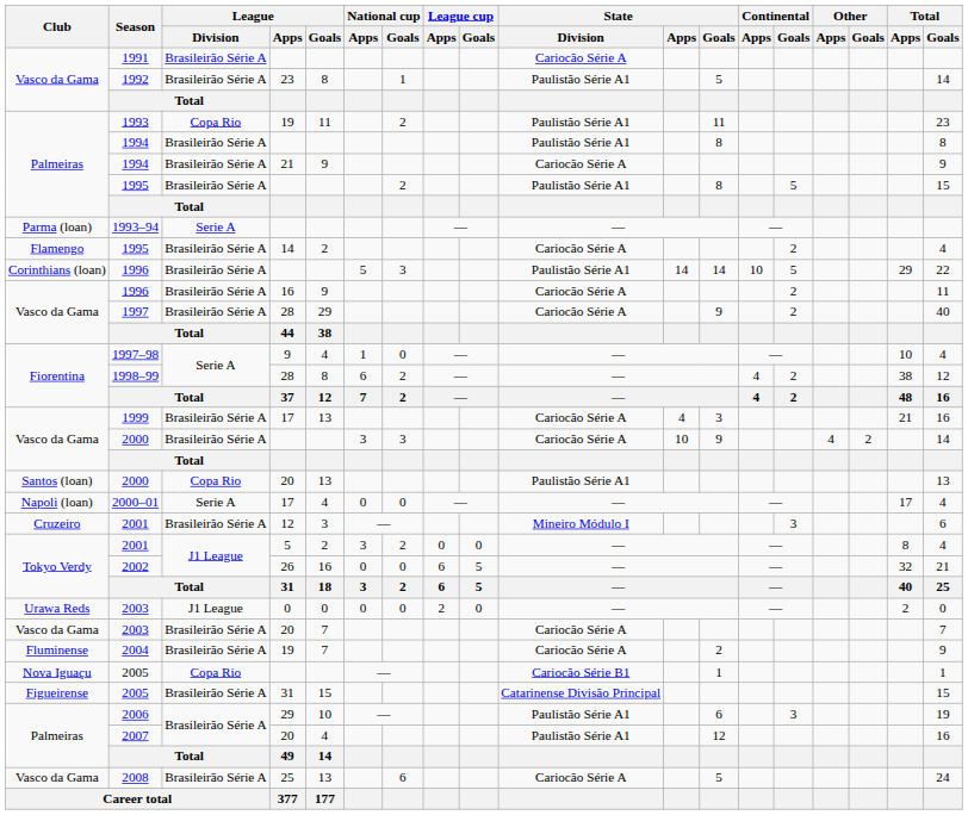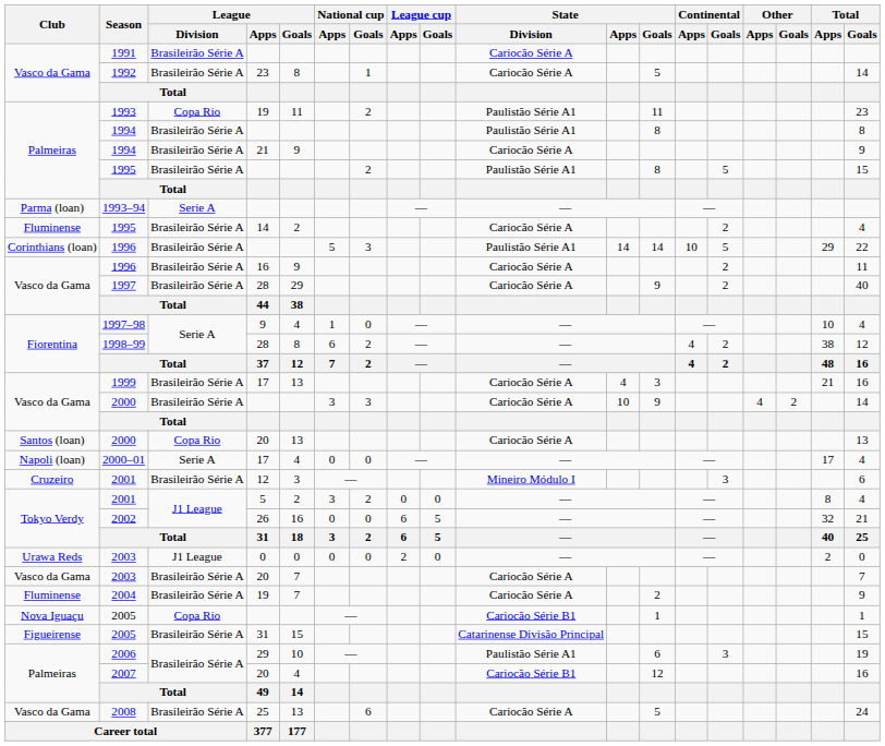 <table class="wikitable" style="text-align:center">
 <tr>
 <th rowspan="2">Club</th>
 <th rowspan="2">Season</th>
 <th colspan="3">League</th>
 <th colspan="2">National cup</th>
 <th colspan="2"><a href='#'>League cup</a></th>
 <th colspan="3">State</th>
 <th colspan="2">Continental</th>
 <th colspan="2">Other</th>
 <th colspan="2">Total</th>
 </tr>
 <tr>
 <th>Division</th>
 <th>Apps</th>
 <th>Goals</th>
 <th>Apps</th>
 <th>Goals</th>
 <th>Apps</th>
 <th>Goals</th>
 <th>Division</th>
 <th>Apps</th>
 <th>Goals</th>
 <th>Apps</th>
 <th>Goals</th>
 <th>Apps</th>
 <th>Goals</th>
 <th>Apps</th>
 <th>Goals</th>
 </tr>
 <tr>
 <td rowspan="3"><a href='#'>Vasco da Gama</a></td>
 <td><a href='#'>1991</a></td>
 <td><a href='#'>Brasileirão Série A</a></td>
 <td></td>
 <td></td>
 <td></td>
 <td></td>
 <td></td>
 <td></td>
 <td><a href='#'>Cariocão Série A</a></td>
 <td></td>
 <td></td>
 <td></td>
 <td></td>
 <td></td>
 <td></td>
 <td></td>
 <td></td>
 </tr>
 <tr>
 <td><a href='#'>1992</a></td>
 <td>Brasileirão Série A</td>
 <td>23</td>
 <td>8</td>
 <td></td>
 <td>1</td>
 <td></td>
 <td></td>
-<td>Paulistão Série A1</td>
+<td>Cariocão Série A</td>
 <td></td>
 <td>5</td>
 <td></td>
 <td></td>
 <td></td>
 <td></td>
 <td></td>
 <td>14</td>
 </tr>
 <tr>
 <th colspan="2">Total</th>
 <th></th>
 <th></th>
 <th></th>
 <th></th>
 <th></th>
 <th></th>
 <th></th>
 <th></th>
 <th></th>
 <th></th>
 <th></th>
 <th></th>
 <th></th>
 <th></th>
 <th></th>
 </tr>
 <tr>
 <td rowspan="5"><a href='#'>Palmeiras</a></td>
 <td><a href='#'>1993</a></td>
 <td><a href='#'>Copa Rio</a></td>
 <td>19</td>
 <td>11</td>
 <td></td>
 <td>2</td>
 <td></td>
 <td></td>
 <td>Paulistão Série A1</td>
 <td></td>
 <td>11</td>
 <td></td>
 <td></td>
 <td></td>
 <td></td>
 <td></td>
 <td>23</td>
 </tr>
 <tr>
 <td><a href='#'>1994</a></td>
 <td>Brasileirão Série A</td>
 <td></td>
 <td></td>
 <td></td>
 <td></td>
 <td></td>
 <td></td>
 <td>Paulistão Série A1</td>
 <td></td>
 <td>8</td>
 <td></td>
 <td></td>
 <td></td>
 <td></td>
 <td></td>
 <td>8</td>
 </tr>
 <tr>
 <td><a href='#'>1994</a></td>
 <td>Brasileirão Série A</td>
 <td>21</td>
 <td>9</td>
 <td></td>
 <td></td>
 <td></td>
 <td></td>
 <td>Cariocão Série A</td>
 <td></td>
 <td></td>
 <td></td>
 <td></td>
 <td></td>
 <td></td>
 <td></td>
 <td>9</td>
 </tr>
 <tr>
 <td><a href='#'>1995</a></td>
 <td>Brasileirão Série A</td>
 <td></td>
 <td></td>
 <td></td>
 <td>2</td>
 <td></td>
 <td></td>
 <td>Paulistão Série A1</td>
 <td></td>
 <td>8</td>
 <td></td>
 <td>5</td>
 <td></td>
 <td></td>
 <td></td>
 <td>15</td>
 </tr>
 <tr>
 <th colspan="2">Total</th>
 <th></th>
 <th></th>
 <th></th>
 <th></th>
 <th></th>
 <th></th>
 <th></th>
 <th></th>
 <th></th>
 <th></th>
 <th></th>
 <th></th>
 <th></th>
 <th></th>
 <th></th>
 </tr>
 <tr>
 <td><a href='#'>Parma</a> (loan)</td>
 <td><a href='#'>1993–94</a></td>
 <td><a href='#'>Serie A</a></td>
 <td></td>
 <td></td>
 <td></td>
 <td></td>
 <td colspan="2">—</td>
 <td colspan="3">—</td>
 <td colspan="2">—</td>
 <td></td>
 <td></td>
 <td></td>
 <td></td>
 </tr>
 <tr>
-<td><a href='#'>Flamengo</a></td>
+<td><a href='#'>Fluminense</a></td>
 <td><a href='#'>1995</a></td>
 <td>Brasileirão Série A</td>
 <td>14</td>
 <td>2</td>
 <td></td>
 <td></td>
 <td></td>
 <td></td>
 <td>Cariocão Série A</td>
 <td></td>
 <td></td>
 <td></td>
 <td>2</td>
 <td></td>
 <td></td>
 <td></td>
 <td>4</td>
 </tr>
 <tr>
 <td><a href='#'>Corinthians</a> (loan)</td>
 <td><a href='#'>1996</a></td>
 <td>Brasileirão Série A</td>
 <td></td>
 <td></td>
 <td>5</td>
 <td>3</td>
 <td></td>
 <td></td>
 <td>Paulistão Série A1</td>
 <td>14</td>
 <td>14</td>
 <td>10</td>
 <td>5</td>
 <td></td>
 <td></td>
 <td>29</td>
 <td>22</td>
 </tr>
 <tr>
 <td rowspan="3">Vasco da Gama</td>
 <td><a href='#'>1996</a></td>
 <td>Brasileirão Série A</td>
 <td>16</td>
 <td>9</td>
 <td></td>
 <td></td>
 <td></td>
 <td></td>
 <td>Cariocão Série A</td>
 <td></td>
 <td></td>
 <td></td>
 <td>2</td>
 <td></td>
 <td></td>
 <td></td>
 <td>11</td>
 </tr>
 <tr>
 <td><a href='#'>1997</a></td>
 <td>Brasileirão Série A</td>
 <td>28</td>
 <td>29</td>
 <td></td>
 <td></td>
 <td></td>
 <td></td>
 <td>Cariocão Série A</td>
 <td></td>
 <td>9</td>
 <td></td>
 <td>2</td>
 <td></td>
 <td></td>
 <td></td>
 <td>40</td>
 </tr>
 <tr>
 <th colspan="2">Total</th>
 <th>44</th>
 <th>38</th>
 <th></th>
 <th></th>
 <th></th>
 <th></th>
 <th></th>
 <th></th>
 <th></th>
 <th></th>
 <th></th>
 <th></th>
 <th></th>
 <th></th>
 <th></th>
 </tr>
 <tr>
 <td rowspan="3"><a href='#'>Fiorentina</a></td>
 <td><a href='#'>1997–98</a></td>
 <td rowspan="2">Serie A</td>
 <td>9</td>
 <td>4</td>
 <td>1</td>
 <td>0</td>
 <td colspan="2">—</td>
 <td colspan="3">—</td>
 <td colspan="2">—</td>
 <td></td>
 <td></td>
 <td>10</td>
 <td>4</td>
 </tr>
 <tr>
 <td><a href='#'>1998–99</a></td>
 <td>28</td>
 <td>8</td>
 <td>6</td>
 <td>2</td>
 <td colspan="2">—</td>
 <td colspan="3">—</td>
 <td>4</td>
 <td>2</td>
 <td></td>
 <td></td>
 <td>38</td>
 <td>12</td>
 </tr>
 <tr>
 <th colspan="2">Total</th>
 <th>37</th>
 <th>12</th>
 <th>7</th>
 <th>2</th>
 <th colspan="2">—</th>
 <th colspan="3">—</th>
 <th>4</th>
 <th>2</th>
 <th></th>
 <th></th>
 <th>48</th>
 <th>16</th>
 </tr>
 <tr>
 <td rowspan="3">Vasco da Gama</td>
 <td><a href='#'>1999</a></td>
 <td>Brasileirão Série A</td>
 <td>17</td>
 <td>13</td>
 <td></td>
 <td></td>
 <td></td>
 <td></td>
 <td>Cariocão Série A</td>
 <td>4</td>
 <td>3</td>
 <td></td>
 <td></td>
 <td></td>
 <td></td>
 <td>21</td>
 <td>16</td>
 </tr>
 <tr>
 <td><a href='#'>2000</a></td>
 <td>Brasileirão Série A</td>
 <td></td>
 <td></td>
 <td>3</td>
 <td>3</td>
 <td></td>
 <td></td>
 <td>Cariocão Série A</td>
 <td>10</td>
 <td>9</td>
 <td></td>
 <td></td>
 <td>4</td>
 <td>2</td>
 <td></td>
 <td>14</td>
 </tr>
 <tr>
 <th colspan="2">Total</th>
 <th></th>
 <th></th>
 <th></th>
 <th></th>
 <th></th>
 <th></th>
 <th></th>
 <th></th>
 <th></th>
 <th></th>
 <th></th>
 <th></th>
 <th></th>
 <th></th>
 <th></th>
 </tr>
 <tr>
 <td><a href='#'>Santos</a> (loan)</td>
 <td><a href='#'>2000</a></td>
 <td><a href='#'>Copa Rio</a></td>
 <td>20</td>
 <td>13</td>
 <td></td>
 <td></td>
 <td></td>
 <td></td>
-<td>Paulistão Série A1</td>
+<td>Cariocão Série A</td>
 <td></td>
 <td></td>
 <td></td>
 <td></td>
 <td></td>
 <td></td>
 <td></td>
 <td>13</td>
 </tr>
 <tr>
 <td><a href='#'>Napoli</a> (loan)</td>
 <td><a href='#'>2000–01</a></td>
 <td>Serie A</td>
 <td>17</td>
 <td>4</td>
 <td>0</td>
 <td>0</td>
 <td colspan="2">—</td>
 <td colspan="3">—</td>
 <td colspan="2">—</td>
 <td></td>
 <td></td>
 <td>17</td>
 <td>4</td>
 </tr>
 <tr>
 <td><a href='#'>Cruzeiro</a></td>
 <td><a href='#'>2001</a></td>
 <td>Brasileirão Série A</td>
 <td>12</td>
 <td>3</td>
 <td colspan="2">—</td>
 <td></td>
 <td></td>
 <td><a href='#'>Mineiro Módulo I</a></td>
 <td></td>
 <td></td>
 <td></td>
 <td>3</td>
 <td></td>
 <td></td>
 <td></td>
 <td>6</td>
 </tr>
 <tr>
 <td rowspan="3"><a href='#'>Tokyo Verdy</a></td>
 <td><a href='#'>2001</a></td>
 <td rowspan="2"><a href='#'>J1 League</a></td>
 <td>5</td>
 <td>2</td>
 <td>3</td>
 <td>2</td>
 <td>0</td>
 <td>0</td>
 <td colspan="3">—</td>
 <td colspan="2">—</td>
 <td></td>
 <td></td>
 <td>8</td>
 <td>4</td>
 </tr>
 <tr>
 <td><a href='#'>2002</a></td>
 <td>26</td>
 <td>16</td>
 <td>0</td>
 <td>0</td>
 <td>6</td>
 <td>5</td>
 <td colspan="3">—</td>
 <td colspan="2">—</td>
 <td></td>
 <td></td>
 <td>32</td>
 <td>21</td>
 </tr>
 <tr>
 <th colspan="2">Total</th>
 <th>31</th>
 <th>18</th>
 <th>3</th>
 <th>2</th>
 <th>6</th>
 <th>5</th>
 <th colspan="3">—</th>
 <th colspan="2">—</th>
 <th></th>
 <th></th>
 <th>40</th>
 <th>25</th>
 </tr>
 <tr>
 <td><a href='#'>Urawa Reds</a></td>
 <td><a href='#'>2003</a></td>
 <td>J1 League</td>
 <td>0</td>
 <td>0</td>
 <td>0</td>
 <td>0</td>
 <td>2</td>
 <td>0</td>
 <td colspan="3">—</td>
 <td colspan="2">—</td>
 <td></td>
 <td></td>
 <td>2</td>
 <td>0</td>
 </tr>
 <tr>
 <td>Vasco da Gama</td>
 <td><a href='#'>2003</a></td>
 <td>Brasileirão Série A</td>
 <td>20</td>
 <td>7</td>
 <td></td>
 <td></td>
 <td></td>
 <td></td>
 <td>Cariocão Série A</td>
 <td></td>
 <td></td>
 <td></td>
 <td></td>
 <td></td>
 <td></td>
 <td></td>
 <td>7</td>
 </tr>
 <tr>
 <td><a href='#'>Fluminense</a></td>
 <td><a href='#'>2004</a></td>
 <td>Brasileirão Série A</td>
 <td>19</td>
 <td>7</td>
 <td></td>
 <td></td>
 <td></td>
 <td></td>
 <td>Cariocão Série A</td>
 <td></td>
 <td>2</td>
 <td></td>
 <td></td>
 <td></td>
 <td></td>
 <td></td>
 <td>9</td>
 </tr>
 <tr>
 <td><a href='#'>Nova Iguaçu</a></td>
 <td>2005</td>
 <td><a href='#'>Copa Rio</a></td>
 <td></td>
 <td></td>
 <td colspan="2">—</td>
 <td></td>
 <td></td>
 <td><a href='#'>Cariocão Série B1</a></td>
 <td></td>
 <td>1</td>
 <td></td>
 <td></td>
 <td></td>
 <td></td>
 <td></td>
 <td>1</td>
 </tr>
 <tr>
 <td><a href='#'>Figueirense</a></td>
 <td><a href='#'>2005</a></td>
 <td>Brasileirão Série A</td>
 <td>31</td>
 <td>15</td>
 <td></td>
 <td></td>
 <td></td>
 <td></td>
 <td><a href='#'>Catarinense Divisão Principal</a></td>
 <td></td>
 <td></td>
 <td></td>
 <td></td>
 <td></td>
 <td></td>
 <td></td>
 <td>15</td>
 </tr>
 <tr>
 <td rowspan="3">Palmeiras</td>
 <td><a href='#'>2006</a></td>
 <td rowspan="2">Brasileirão Série A</td>
 <td>29</td>
 <td>10</td>
 <td colspan="2">—</td>
 <td></td>
 <td></td>
 <td>Paulistão Série A1</td>
 <td></td>
 <td>6</td>
 <td></td>
 <td>3</td>
 <td></td>
 <td></td>
 <td></td>
 <td>19</td>
 </tr>
 <tr>
 <td><a href='#'>2007</a></td>
 <td>20</td>
 <td>4</td>
 <td></td>
 <td></td>
 <td></td>
 <td></td>
-<td>Paulistão Série A1</td>
+<td><a href='#'>Cariocão Série B1</a></td>
 <td></td>
 <td>12</td>
 <td></td>
 <td></td>
 <td></td>
 <td></td>
 <td></td>
 <td>16</td>
 </tr>
 <tr>
 <th colspan="2">Total</th>
 <th>49</th>
 <th>14</th>
 <th></th>
 <th></th>
 <th></th>
 <th></th>
 <th></th>
 <th></th>
 <th></th>
 <th></th>
 <th></th>
 <th></th>
 <th></th>
 <th></th>
 <th></th>
 </tr>
 <tr>
 <td>Vasco da Gama</td>
 <td><a href='#'>2008</a></td>
 <td>Brasileirão Série A</td>
 <td>25</td>
 <td>13</td>
 <td></td>
 <td>6</td>
 <td></td>
 <td></td>
 <td>Cariocão Série A</td>
 <td></td>
 <td>5</td>
 <td></td>
 <td></td>
 <td></td>
 <td></td>
 <td></td>
 <td>24</td>
 </tr>
 <tr>
 <th colspan="3">Career total</th>
 <th>377</th>
 <th>177</th>
 <th></th>
 <th></th>
 <th></th>
 <th></th>
 <th></th>
 <th></th>
 <th></th>
 <th></th>
 <th></th>
 <th></th>
 <th></th>
 <th></th>
 <th></th>
 </tr>
 </table>
